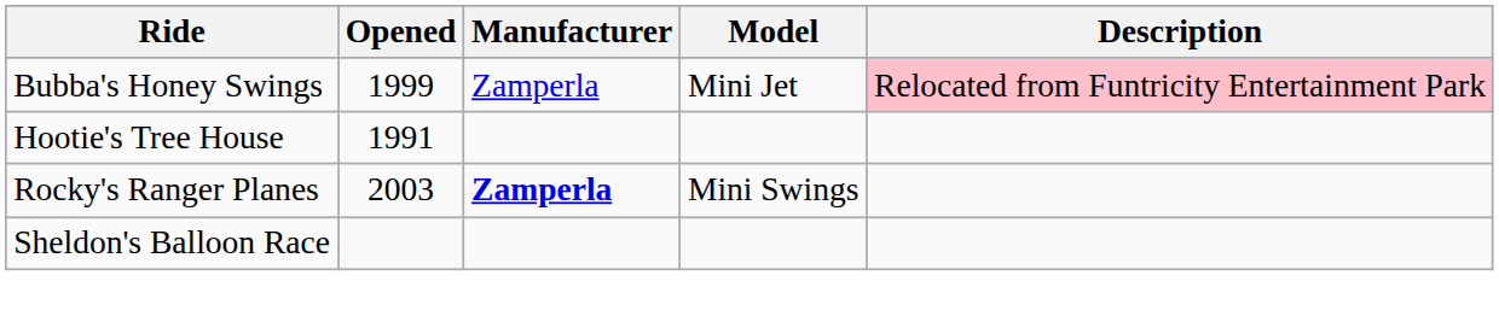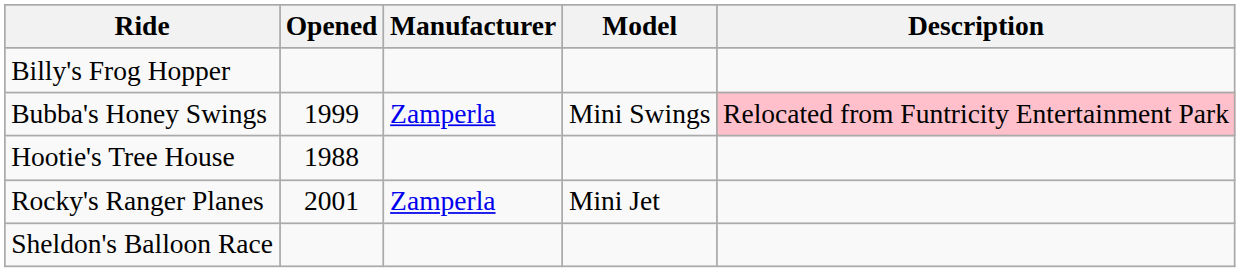 <table class="wikitable sortable">
 <tr>
 <th>Ride</th>
 <th>Opened</th>
 <th>Manufacturer</th>
 <th>Model</th>
 <th>Description</th>
 </tr>
 <tr>
+<td>Billy's Frog Hopper</td>
+<td></td>
+<td></td>
+<td></td>
+<td></td>
+</tr>
+<tr>
 <td>Bubba's Honey Swings</td>
 <td style="text-align:center">1999</td>
 <td><a href='#'>Zamperla</a></td>
-<td>Mini Jet</td>
+<td>Mini Swings</td>
 <td style="background: pink;">Relocated from Funtricity Entertainment Park</td>
 </tr>
 <tr>
 <td>Hootie's Tree House</td>
-<td style="text-align:center">1991</td>
+<td style="text-align:center">1988</td>
 <td></td>
 <td></td>
 <td></td>
 </tr>
 <tr>
 <td>Rocky's Ranger Planes</td>
-<td style="text-align:center">2003</td>
-<td><strong><a href='#'>Zamperla</a></strong></td>
-<td>Mini Swings</td>
+<td style="text-align:center">2001</td>
+<td><a href='#'>Zamperla</a></td>
+<td>Mini Jet</td>
 <td></td>
 </tr>
 <tr>
 <td>Sheldon's Balloon Race</td>
 <td style="text-align:center"></td>
 <td></td>
 <td></td>
 <td></td>
 </tr>
 </table>
